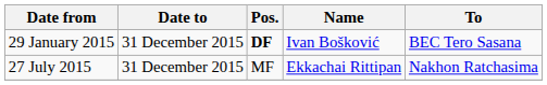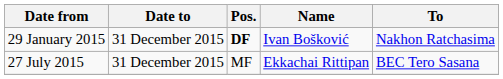 <table class="wikitable">
 <tr>
 <th>Date from</th>
 <th>Date to</th>
 <th>Pos.</th>
 <th>Name</th>
 <th>To</th>
 </tr>
 <tr>
 <td>29 January 2015</td>
 <td>31 December 2015</td>
 <td><strong>DF</strong></td>
 <td> <a href='#'>Ivan Bošković</a></td>
-<td> <a href='#'>BEC Tero Sasana</a></td>
+<td> <a href='#'>Nakhon Ratchasima</a></td>
 </tr>
 <tr>
 <td>27 July 2015</td>
 <td>31 December 2015</td>
 <td>MF</td>
 <td> <a href='#'>Ekkachai Rittipan</a></td>
-<td> <a href='#'>Nakhon Ratchasima</a></td>
+<td> <a href='#'>BEC Tero Sasana</a></td>
 </tr>
 <tr>
 </tr>
 </table>
